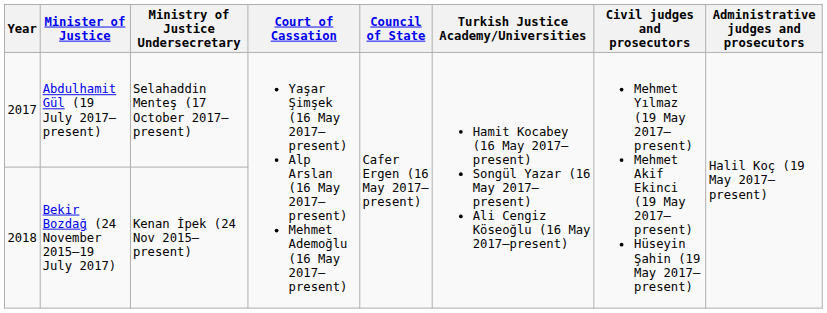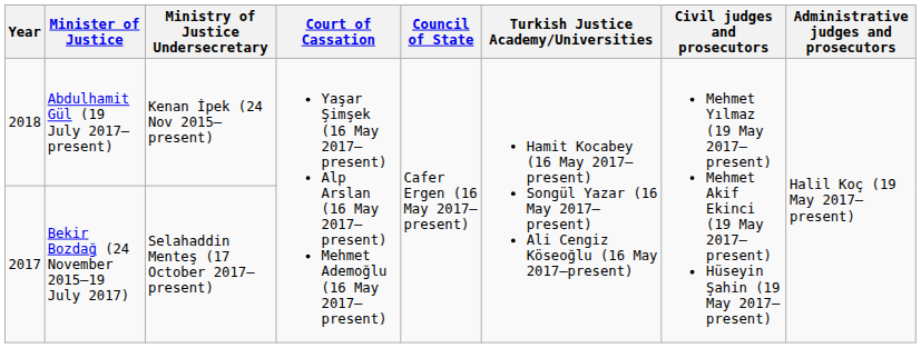 <table class="wikitable">
 <tr>
 <th>Year</th>
 <th><a href='#'>Minister of Justice</a></th>
 <th>Ministry of Justice Undersecretary</th>
 <th><a href='#'>Court of Cassation</a></th>
 <th><a href='#'>Council of State</a></th>
 <th>Turkish Justice Academy/Universities</th>
 <th>Civil judges and prosecutors</th>
 <th>Administrative judges and prosecutors</th>
 </tr>
 <tr>
-<td>2017</td>
+<td>2018</td>
 <td><a href='#'>Abdulhamit Gül</a> (19 July 2017–present)</td>
-<td>Selahaddin Menteş (17 October 2017–present)</td>
+<td>Kenan İpek (24 Nov 2015–present)</td>
 <td rowspan="2"><br><ul><li>Yaşar Şimşek (16 May 2017–present)</li><li>Alp Arslan (16 May 2017–present)</li><li>Mehmet Ademoğlu (16 May 2017–present)</li></ul></td>
 <td rowspan="2">Cafer Ergen (16 May 2017–present)</td>
 <td rowspan="2"><br><ul><li>Hamit Kocabey (16 May 2017–present)</li><li>Songül Yazar (16 May 2017–present)</li><li>Ali Cengiz Köseoğlu (16 May 2017–present)</li></ul></td>
 <td rowspan="2"><br><ul><li>Mehmet Yılmaz (19 May 2017–present)</li><li>Mehmet Akif Ekinci (19 May 2017–present)</li><li>Hüseyin Şahin (19 May 2017–present)</li></ul></td>
 <td rowspan="2">Halil Koç (19 May 2017–present)</td>
 </tr>
 <tr>
-<td>2018</td>
+<td>2017</td>
 <td><a href='#'>Bekir Bozdağ</a> (24 November 2015–19 July 2017)</td>
-<td>Kenan İpek (24 Nov 2015–present)</td>
+<td>Selahaddin Menteş (17 October 2017–present)</td>
 </tr>
 </table>
